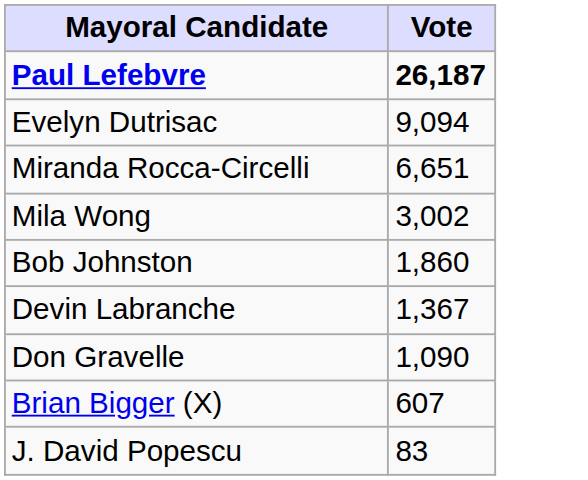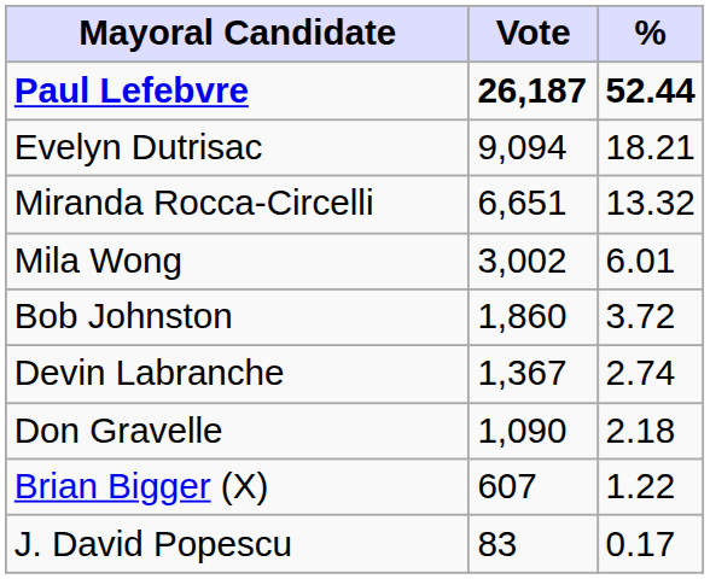 <table class="wikitable">
 <tr>
 <th style="background:#ddf; width:200px;">Mayoral Candidate</th>
 <th style="background:#ddf; width:50px;">Vote</th>
+<th style="background:#ddf; width:30px;">%</th>
 </tr>
 <tr>
 <td><a href='#'><strong>Paul Lefebvre</strong></a></td>
 <td><strong>26,187</strong></td>
+<td><strong>52.44</strong></td>
 </tr>
 <tr>
 <td>Evelyn Dutrisac</td>
 <td>9,094</td>
+<td>18.21</td>
 </tr>
 <tr>
 <td>Miranda Rocca-Circelli</td>
 <td>6,651</td>
+<td>13.32</td>
 </tr>
 <tr>
 <td>Mila Wong</td>
 <td>3,002</td>
+<td>6.01</td>
 </tr>
 <tr>
 <td>Bob Johnston</td>
 <td>1,860</td>
+<td>3.72</td>
 </tr>
 <tr>
 <td>Devin Labranche</td>
 <td>1,367</td>
+<td>2.74</td>
 </tr>
 <tr>
 <td>Don Gravelle</td>
 <td>1,090</td>
+<td>2.18</td>
 </tr>
 <tr>
 <td><a href='#'>Brian Bigger</a> (X)</td>
 <td>607</td>
+<td>1.22</td>
 </tr>
 <tr>
 <td>J. David Popescu</td>
 <td>83</td>
+<td>0.17</td>
 </tr>
 </table>
